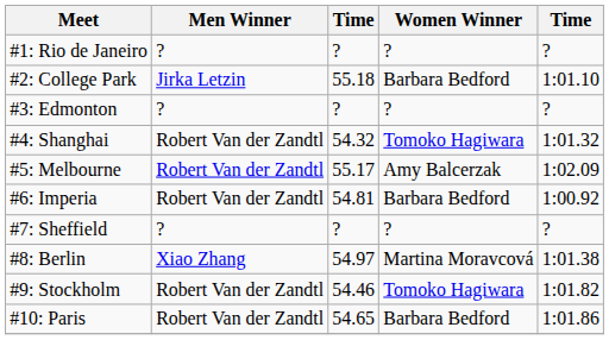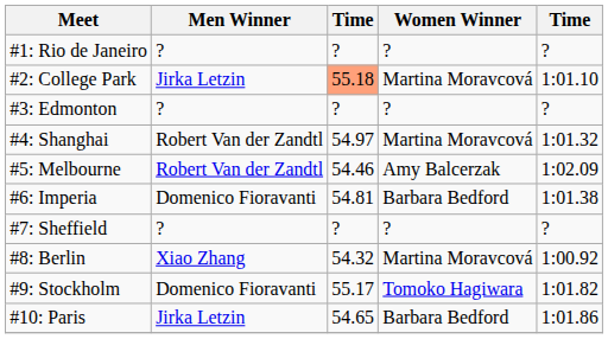 <table class=wikitable>
 <tr>
 <th>Meet</th>
 <th>Men Winner</th>
 <th>Time</th>
 <th>Women Winner</th>
 <th>Time</th>
 </tr>
 <tr>
 <td>#1: Rio de Janeiro</td>
 <td ?>?</td>
 <td ?>?</td>
 <td ?>?</td>
 <td ?>?</td>
 </tr>
 <tr>
 <td>#2: College Park</td>
 <td> <a href='#'>Jirka Letzin</a></td>
-<td align=center>55.18</td>
-<td> Barbara Bedford</td>
+<td align=center style="background: lightsalmon;">55.18</td>
+<td> Martina Moravcová</td>
 <td align=center>1:01.10</td>
 </tr>
 <tr>
 <td>#3: Edmonton</td>
 <td ?>?</td>
 <td ?>?</td>
 <td ?>?</td>
 <td ?>?</td>
 </tr>
 <tr>
 <td>#4: Shanghai</td>
 <td> Robert Van der Zandtl</td>
-<td align=center>54.32</td>
-<td> <a href='#'>Tomoko Hagiwara</a></td>
+<td align=center>54.97</td>
+<td> Martina Moravcová</td>
 <td align=center>1:01.32</td>
 </tr>
 <tr>
 <td>#5: Melbourne</td>
 <td> <a href='#'>Robert Van der Zandtl</a></td>
-<td align=center>55.17</td>
+<td align=center>54.46</td>
 <td> Amy Balcerzak</td>
 <td align=center>1:02.09</td>
 </tr>
 <tr>
 <td>#6: Imperia</td>
-<td> Robert Van der Zandtl</td>
+<td> Domenico Fioravanti</td>
 <td align=center>54.81</td>
 <td> Barbara Bedford</td>
-<td align=center>1:00.92</td>
+<td align=center>1:01.38</td>
 </tr>
 <tr>
 <td>#7: Sheffield</td>
 <td ?>?</td>
 <td ?>?</td>
 <td ?>?</td>
 <td ?>?</td>
 </tr>
 <tr>
 <td>#8: Berlin</td>
 <td> <a href='#'>Xiao Zhang</a></td>
-<td align=center>54.97</td>
+<td align=center>54.32</td>
 <td> Martina Moravcová</td>
-<td align=center>1:01.38</td>
+<td align=center>1:00.92</td>
 </tr>
 <tr>
 <td>#9: Stockholm</td>
-<td> Robert Van der Zandtl</td>
-<td align=center>54.46</td>
+<td> Domenico Fioravanti</td>
+<td align=center>55.17</td>
 <td> <a href='#'>Tomoko Hagiwara</a></td>
 <td align=center>1:01.82</td>
 </tr>
 <tr>
 <td>#10: Paris</td>
-<td> Robert Van der Zandtl</td>
+<td> <a href='#'>Jirka Letzin</a></td>
 <td align=center>54.65</td>
 <td> Barbara Bedford</td>
 <td align=center>1:01.86</td>
 </tr>
 <tr>
 </tr>
 </table>
